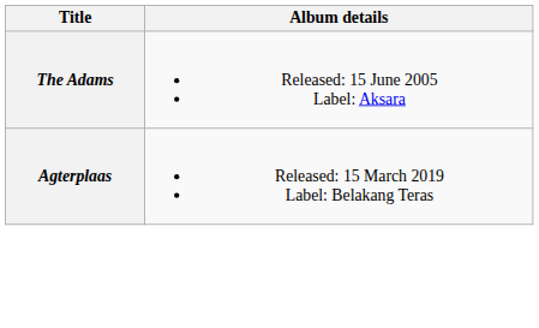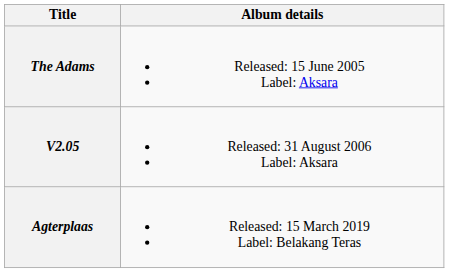 <table class="wikitable plainrowheaders" style="text-align:center;">
 <tr>
 <th scope="col" style="width:8em;">Title</th>
 <th scope="col" style="width:23em;">Album details</th>
 </tr>
 <tr>
 <th scope="row"><em>The Adams</em></th>
 <td><br><ul><li>Released: 15 June 2005</li><li>Label: <a href='#'>Aksara</a></li></ul></td>
 </tr>
 <tr>
+<th scope="row"><em>V2.05</em></th>
+<td><br><ul><li>Released: 31 August 2006</li><li>Label: Aksara</li></ul></td>
+</tr>
+<tr>
 <th scope="row"><em>Agterplaas</em></th>
 <td><br><ul><li>Released: 15 March 2019</li><li>Label: Belakang Teras</li></ul></td>
 </tr>
 </table>
